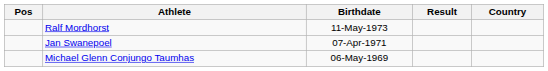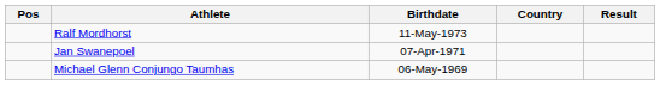 <table class="wikitable"  style="text-align:center; width:70%;">
 <tr>
 <th>Pos</th>
 <th>Athlete</th>
 <th>Birthdate</th>
+<th>Country</th>
 <th>Result</th>
-<th>Country</th>
 </tr>
 <tr>
 <td align=center></td>
 <td align=left><a href='#'>Ralf Mordhorst</a></td>
 <td>11-May-1973</td>
+<td align=left></td>
 <td></td>
-<td align=left></td>
 </tr>
 <tr>
 <td align=center></td>
 <td align=left><a href='#'>Jan Swanepoel</a></td>
 <td>07-Apr-1971</td>
+<td align=left></td>
 <td></td>
-<td align=left></td>
 </tr>
 <tr>
 <td align=center></td>
 <td align=left><a href='#'>Michael Glenn Conjungo Taumhas</a></td>
 <td>06-May-1969</td>
+<td align=left></td>
 <td></td>
-<td align=left></td>
 </tr>
 </table>
